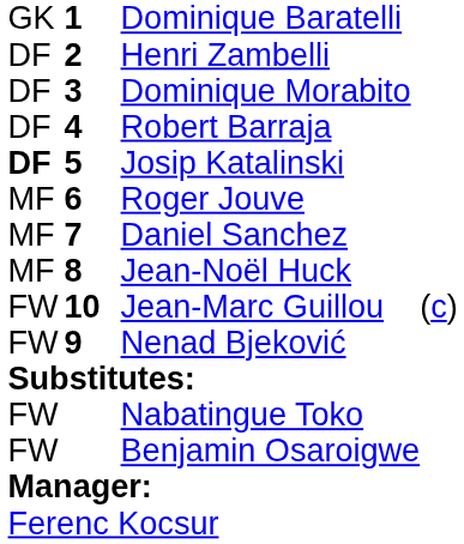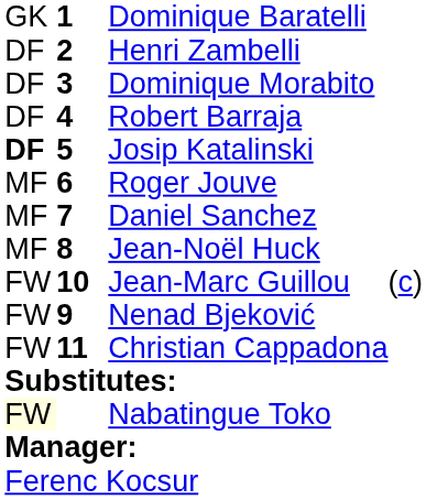 <table style="font-size: 90%" cellspacing="0" cellpadding="0" align=center>
 <tr>
 <td colspan=4></td>
 </tr>
 <tr>
 <th width=25></th>
 <th width=25></th>
 </tr>
 <tr>
 <td>GK</td>
 <td><strong>1 </strong></td>
 <td> <a href='#'>Dominique Baratelli</a></td>
 </tr>
 <tr>
 <td>DF</td>
 <td><strong>2 </strong></td>
 <td> <a href='#'>Henri Zambelli</a></td>
 </tr>
 <tr>
 <td>DF</td>
 <td><strong>3 </strong></td>
 <td> <a href='#'>Dominique Morabito</a></td>
 </tr>
 <tr>
 <td>DF</td>
 <td><strong>4 </strong></td>
 <td> <a href='#'>Robert Barraja</a></td>
 </tr>
 <tr>
 <td><strong>DF</strong></td>
 <td><strong>5 </strong></td>
 <td> <a href='#'>Josip Katalinski</a></td>
 </tr>
 <tr>
 <td>MF</td>
 <td><strong>6 </strong></td>
 <td> <a href='#'>Roger Jouve</a></td>
 </tr>
 <tr>
 <td>MF</td>
 <td><strong>7 </strong></td>
 <td> <a href='#'>Daniel Sanchez</a></td>
 </tr>
 <tr>
 <td>MF</td>
 <td><strong>8 </strong></td>
 <td> <a href='#'>Jean-Noël Huck</a></td>
 </tr>
 <tr>
 <td>FW</td>
 <td><strong>10 </strong></td>
 <td> <a href='#'>Jean-Marc Guillou</a></td>
 <td>(<a href='#'>c</a>)</td>
 </tr>
 <tr>
 <td>FW</td>
 <td><strong>9 </strong></td>
 <td> <a href='#'>Nenad Bjeković</a></td>
 </tr>
 <tr>
-<td colspan=3><strong>Substitutes:</strong></td>
-</tr>
-<tr>
 <td>FW</td>
-<td><strong> </strong></td>
-<td> <a href='#'>Nabatingue Toko</a></td>
+<td><strong>11 </strong></td>
+<td> <a href='#'>Christian Cappadona</a></td>
 <td></td>
 <td></td>
 </tr>
 <tr>
-<td>FW</td>
+<td colspan=3><strong>Substitutes:</strong></td>
+</tr>
+<tr>
+<td style="background: lightyellow;">FW</td>
 <td><strong> </strong></td>
-<td> <a href='#'>Benjamin Osaroigwe</a></td>
+<td> <a href='#'>Nabatingue Toko</a></td>
 <td></td>
 <td></td>
 </tr>
 <tr>
 <td colspan=3><strong>Manager:</strong></td>
 </tr>
 <tr>
 <td colspan=4> <a href='#'>Ferenc Kocsur</a></td>
 </tr>
 </table>
